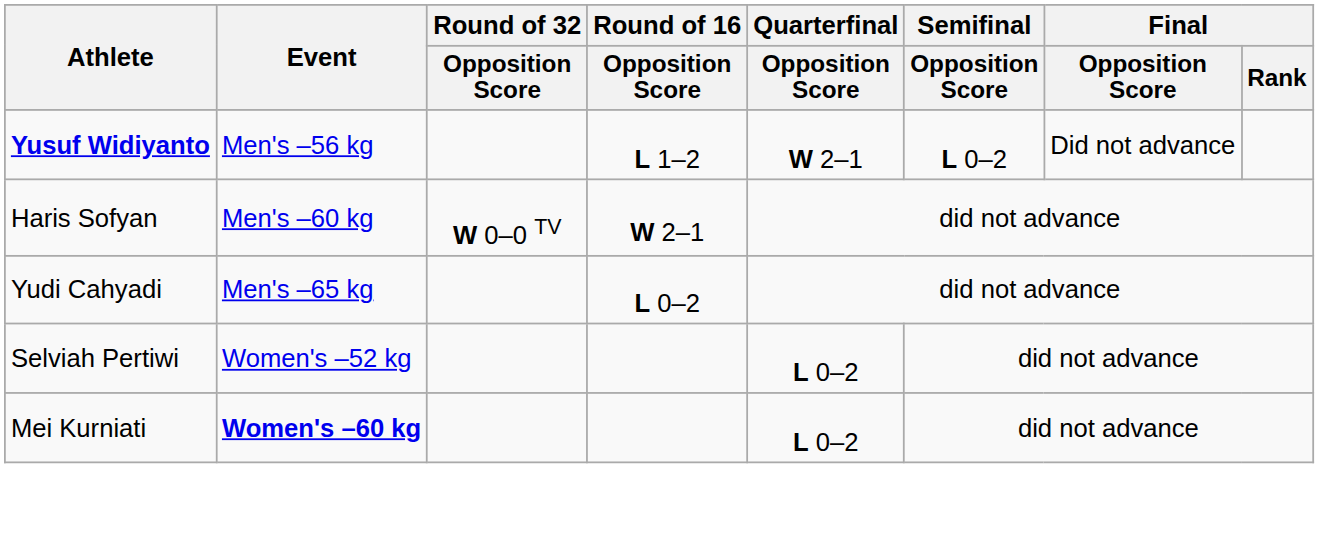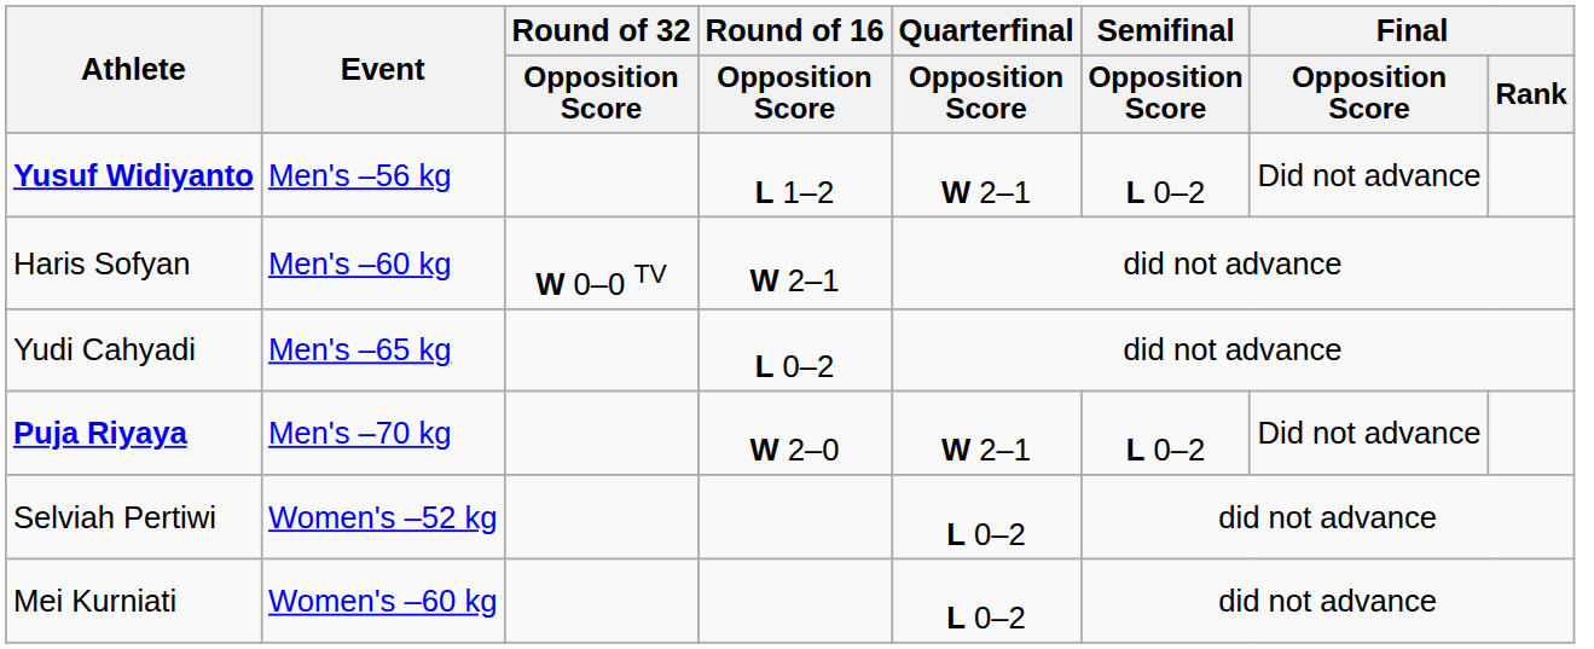 <table class=wikitable style=font-size:90%;text-align:center>
 <tr>
 <th rowspan=2>Athlete</th>
 <th rowspan=2>Event</th>
 <th>Round of 32</th>
 <th>Round of 16</th>
 <th>Quarterfinal</th>
 <th>Semifinal</th>
 <th colspan=2>Final</th>
 </tr>
 <tr style=font-size:95%>
 <th>Opposition<br>Score</th>
 <th>Opposition<br>Score</th>
 <th>Opposition<br>Score</th>
 <th>Opposition<br>Score</th>
 <th>Opposition<br>Score</th>
 <th>Rank</th>
 </tr>
 <tr>
 <td align=left><strong><a href='#'>Yusuf Widiyanto</a></strong></td>
 <td align=left><a href='#'>Men's –56 kg</a></td>
 <td></td>
 <td><br><strong>L</strong> 1–2</td>
 <td><br><strong>W</strong> 2–1</td>
 <td><br><strong>L</strong> 0–2</td>
 <td>Did not advance</td>
 <td></td>
 </tr>
 <tr>
 <td align=left>Haris Sofyan</td>
 <td align=left><a href='#'>Men's –60 kg</a></td>
 <td><br><strong>W</strong> 0–0 <sup>TV</sup></td>
 <td><br><strong>W</strong> 2–1</td>
 <td colspan=4>did not advance</td>
 </tr>
 <tr>
 <td align=left>Yudi Cahyadi</td>
 <td align=left><a href='#'>Men's –65 kg</a></td>
 <td></td>
 <td><br><strong>L</strong> 0–2</td>
 <td colspan=4>did not advance</td>
 </tr>
 <tr>
+<td align=left><strong><a href='#'>Puja Riyaya</a></strong></td>
+<td align=left><a href='#'>Men's –70 kg</a></td>
+<td></td>
+<td><br><strong>W</strong> 2–0</td>
+<td><br><strong>W</strong> 2–1</td>
+<td><br><strong>L</strong> 0–2</td>
+<td>Did not advance</td>
+<td></td>
+</tr>
+<tr>
 <td align=left>Selviah Pertiwi</td>
 <td align=left><a href='#'>Women's –52 kg</a></td>
 <td></td>
 <td></td>
 <td><br><strong>L</strong> 0–2</td>
 <td colspan=3>did not advance</td>
 </tr>
 <tr>
 <td align=left>Mei Kurniati</td>
-<td align=left><strong><a href='#'>Women's –60 kg</a></strong></td>
+<td align=left><a href='#'>Women's –60 kg</a></td>
 <td></td>
 <td></td>
 <td><br><strong>L</strong> 0–2</td>
 <td colspan=3>did not advance</td>
 </tr>
 </table>
